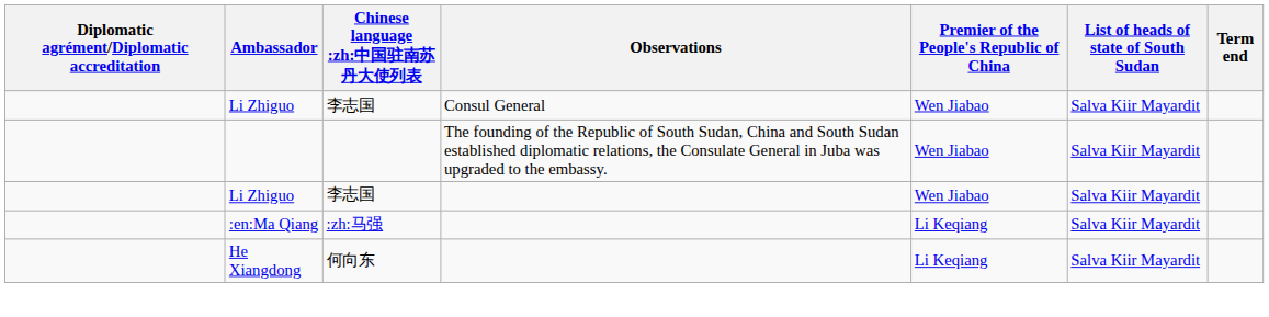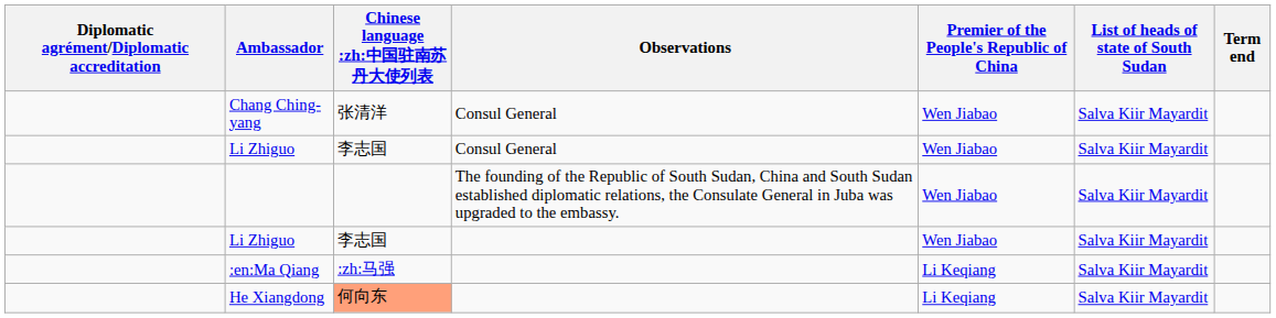 <table class="wikitable sortable">
 <tr>
 <th>Diplomatic <a href='#'>agrément</a>/<a href='#'>Diplomatic accreditation</a></th>
 <th><a href='#'>Ambassador</a></th>
 <th><a href='#'>Chinese language</a><br><a href='#'>:zh:中国驻南苏丹大使列表</a></th>
 <th>Observations</th>
 <th><a href='#'>Premier of the People's Republic of China</a></th>
 <th><a href='#'>List of heads of state of South Sudan</a></th>
 <th>Term end</th>
+</tr>
+<tr>
+<td></td>
+<td><a href='#'>Chang Ching-yang</a></td>
+<td>张清洋</td>
+<td>Consul General</td>
+<td><a href='#'>Wen Jiabao</a></td>
+<td><a href='#'>Salva Kiir Mayardit</a></td>
+<td></td>
 </tr>
 <tr>
 <td></td>
 <td><a href='#'>Li Zhiguo</a></td>
 <td>李志国</td>
 <td>Consul General</td>
 <td><a href='#'>Wen Jiabao</a></td>
 <td><a href='#'>Salva Kiir Mayardit</a></td>
 <td></td>
 </tr>
 <tr>
 <td></td>
 <td></td>
 <td></td>
 <td>The founding of the Republic of South Sudan, China and South Sudan established diplomatic relations, the Consulate General in Juba was upgraded to the embassy.</td>
 <td><a href='#'>Wen Jiabao</a></td>
 <td><a href='#'>Salva Kiir Mayardit</a></td>
 <td></td>
 </tr>
 <tr>
 <td></td>
 <td><a href='#'>Li Zhiguo</a></td>
 <td>李志国</td>
 <td></td>
 <td><a href='#'>Wen Jiabao</a></td>
 <td><a href='#'>Salva Kiir Mayardit</a></td>
 <td></td>
 </tr>
 <tr>
 <td></td>
 <td><a href='#'>:en:Ma Qiang</a></td>
 <td><a href='#'>:zh:马强</a></td>
 <td></td>
 <td><a href='#'>Li Keqiang</a></td>
 <td><a href='#'>Salva Kiir Mayardit</a></td>
 <td></td>
 </tr>
 <tr>
 <td></td>
 <td><a href='#'>He Xiangdong</a></td>
-<td>何向东</td>
+<td style="background: lightsalmon;">何向东</td>
 <td></td>
 <td><a href='#'>Li Keqiang</a></td>
 <td><a href='#'>Salva Kiir Mayardit</a></td>
 <td></td>
 </tr>
 </table>
